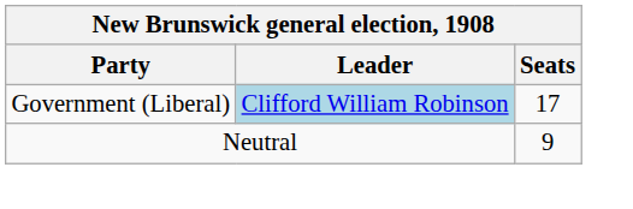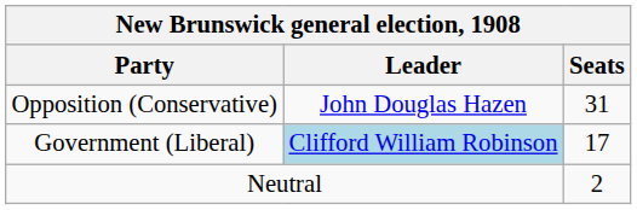 <table class="wikitable" style="text-align:center">
 <tr>
 <th colspan=3>New Brunswick general election, 1908</th>
 </tr>
 <tr>
 <th>Party</th>
 <th>Leader</th>
 <th>Seats</th>
 </tr>
 <tr>
+<td>Opposition (Conservative)</td>
+<td><a href='#'>John Douglas Hazen</a></td>
+<td>31</td>
+</tr>
+<tr>
 <td>Government (Liberal)</td>
 <td style="background: lightblue;"><a href='#'>Clifford William Robinson</a></td>
 <td>17</td>
 </tr>
 <tr>
 <td colspan=2>Neutral</td>
-<td>9</td>
+<td>2</td>
 </tr>
 </table>
